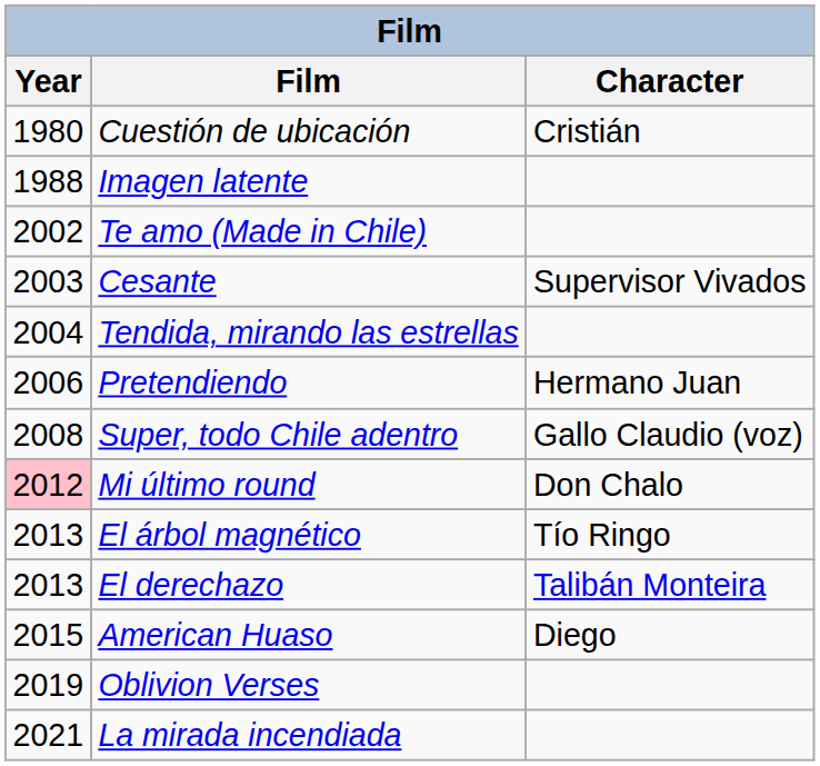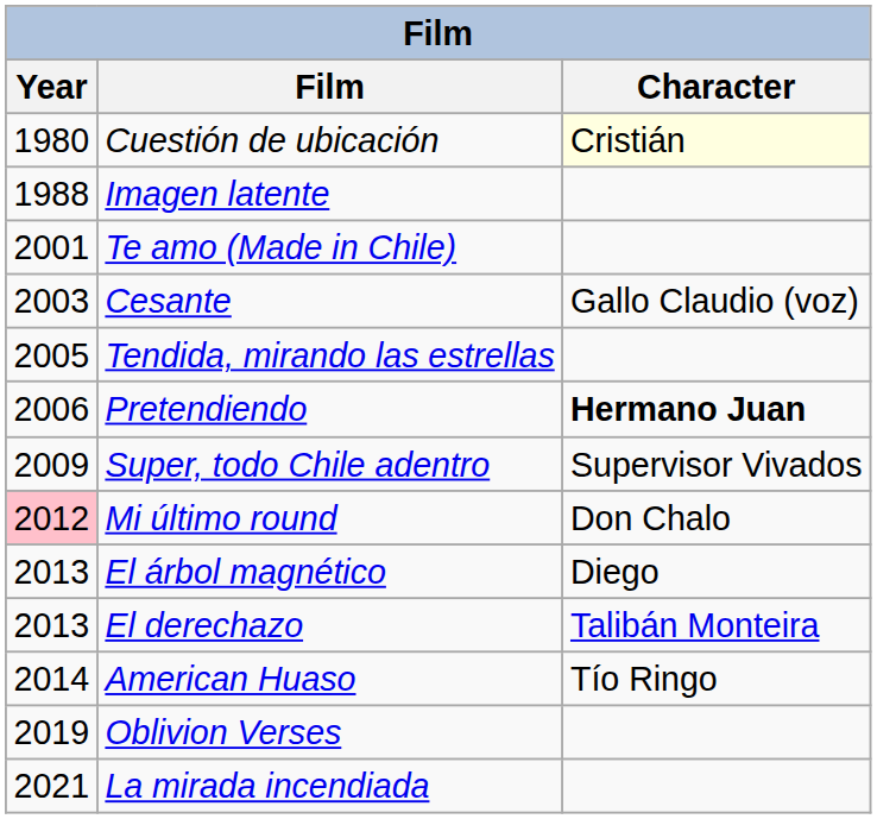 <table class="wikitable" style="font-size: 95%;">
 <tr>
 <th colspan="4" style="background: LightSteelBlue;">Film</th>
 </tr>
 <tr>
 <th>Year</th>
 <th>Film</th>
 <th>Character</th>
 </tr>
 <tr>
 <td>1980</td>
 <td><em>Cuestión de ubicación</em></td>
-<td>Cristián</td>
+<td style="background: lightyellow;">Cristián</td>
 </tr>
 <tr>
 <td>1988</td>
 <td><em><a href='#'>Imagen latente</a></em></td>
 <td></td>
 </tr>
 <tr>
-<td>2002</td>
+<td>2001</td>
 <td><em><a href='#'>Te amo (Made in Chile)</a></em></td>
 <td></td>
 </tr>
 <tr>
 <td>2003</td>
 <td><em><a href='#'>Cesante</a></em></td>
-<td>Supervisor Vivados</td>
+<td>Gallo Claudio (voz)</td>
 </tr>
 <tr>
-<td>2004</td>
+<td>2005</td>
 <td><em><a href='#'>Tendida, mirando las estrellas</a></em></td>
 <td></td>
 </tr>
 <tr>
 <td>2006</td>
 <td><em><a href='#'>Pretendiendo</a></em></td>
-<td>Hermano Juan</td>
+<td><strong>Hermano Juan</strong></td>
 </tr>
 <tr>
-<td>2008</td>
+<td>2009</td>
 <td><em><a href='#'>Super, todo Chile adentro</a></em></td>
-<td>Gallo Claudio (voz)</td>
+<td>Supervisor Vivados</td>
 </tr>
 <tr>
 <td style="background: pink;">2012</td>
 <td><em><a href='#'>Mi último round</a></em></td>
 <td>Don Chalo</td>
 </tr>
 <tr>
 <td>2013</td>
 <td><em><a href='#'>El árbol magnético</a></em></td>
-<td>Tío Ringo</td>
+<td>Diego</td>
 </tr>
 <tr>
 <td>2013</td>
 <td><em><a href='#'>El derechazo</a></em></td>
 <td><a href='#'>Talibán Monteira</a></td>
 </tr>
 <tr>
-<td>2015</td>
+<td>2014</td>
 <td><em><a href='#'>American Huaso</a></em></td>
-<td>Diego</td>
+<td>Tío Ringo</td>
 </tr>
 <tr>
 <td>2019</td>
 <td><em><a href='#'>Oblivion Verses</a></em></td>
 <td></td>
 </tr>
 <tr>
 <td>2021</td>
 <td><em><a href='#'>La mirada incendiada</a></em></td>
 <td></td>
 </tr>
 </table>
